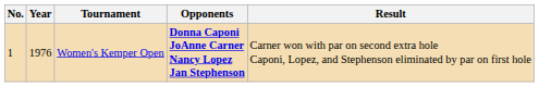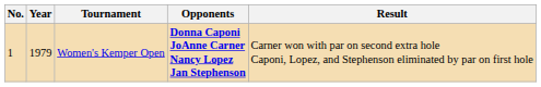 <table class="wikitable" style="font-size:95%;">
 <tr>
 <th>No.</th>
 <th>Year</th>
 <th>Tournament</th>
 <th>Opponents</th>
 <th>Result</th>
 </tr>
 <tr style="background:#F5DEB3;">
 <td>1</td>
-<td>1976</td>
+<td>1979</td>
 <td><a href='#'>Women's Kemper Open</a></td>
 <td><strong> <a href='#'>Donna Caponi</a><br> <a href='#'>JoAnne Carner</a><br> <a href='#'>Nancy Lopez</a><br> <a href='#'>Jan Stephenson</a></strong></td>
 <td>Carner won with par on second extra hole<br>Caponi, Lopez, and Stephenson eliminated by par on first hole</td>
 </tr>
 </table>
